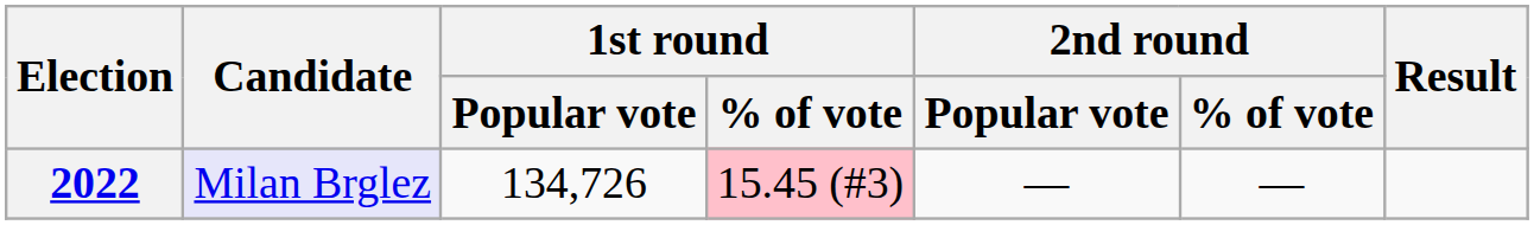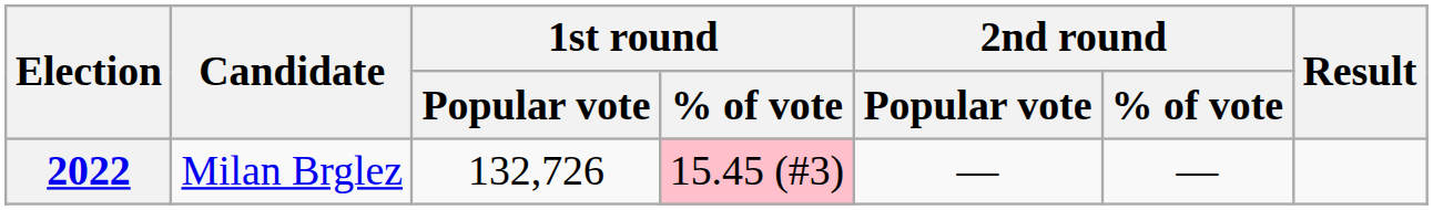 <table class="wikitable" style="text-align:center">
 <tr>
 <th rowspan="2">Election</th>
 <th rowspan="2">Candidate</th>
 <th colspan="2">1st round</th>
 <th colspan="2">2nd round</th>
 <th rowspan="2">Result</th>
 </tr>
 <tr>
 <th>Popular vote</th>
 <th>% of vote</th>
 <th>Popular vote</th>
 <th>% of vote</th>
 </tr>
 <tr>
 <th><a href='#'>2022</a></th>
-<td align="left" style="background: lavender;"><a href='#'>Milan Brglez</a></td>
-<td>134,726</td>
+<td align="left"><a href='#'>Milan Brglez</a></td>
+<td>132,726</td>
 <td style="background: pink;">15.45 (#3)</td>
 <td>—</td>
 <td>—</td>
 <td></td>
 </tr>
 </table>
